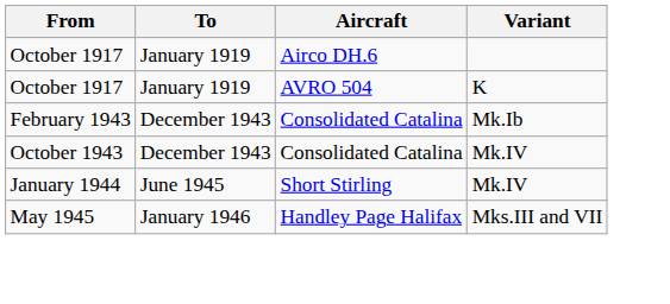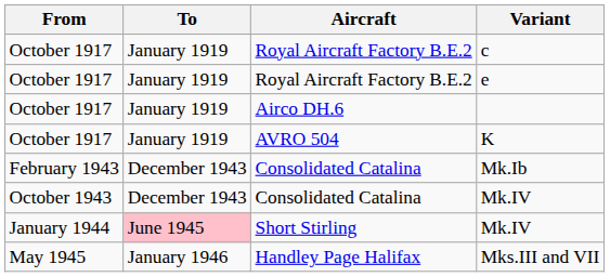 <table class="wikitable">
 <tr>
 <th>From</th>
 <th>To</th>
 <th>Aircraft</th>
 <th>Variant</th>
+</tr>
+<tr>
+<td>October 1917</td>
+<td>January 1919</td>
+<td><a href='#'>Royal Aircraft Factory B.E.2</a></td>
+<td>c</td>
+</tr>
+<tr>
+<td>October 1917</td>
+<td>January 1919</td>
+<td>Royal Aircraft Factory B.E.2</td>
+<td>e</td>
 </tr>
 <tr>
 <td>October 1917</td>
 <td>January 1919</td>
 <td><a href='#'>Airco DH.6</a></td>
 <td></td>
 </tr>
 <tr>
 <td>October 1917</td>
 <td>January 1919</td>
 <td><a href='#'>AVRO 504</a></td>
 <td>K</td>
 </tr>
 <tr>
 <td>February 1943</td>
 <td>December 1943</td>
 <td><a href='#'>Consolidated Catalina</a></td>
 <td>Mk.Ib</td>
 </tr>
 <tr>
 <td>October 1943</td>
 <td>December 1943</td>
 <td>Consolidated Catalina</td>
 <td>Mk.IV</td>
 </tr>
 <tr>
 <td>January 1944</td>
-<td>June 1945</td>
+<td style="background: pink;">June 1945</td>
 <td><a href='#'>Short Stirling</a></td>
 <td>Mk.IV</td>
 </tr>
 <tr>
 <td>May 1945</td>
 <td>January 1946</td>
 <td><a href='#'>Handley Page Halifax</a></td>
 <td>Mks.III and VII</td>
 </tr>
 </table>
